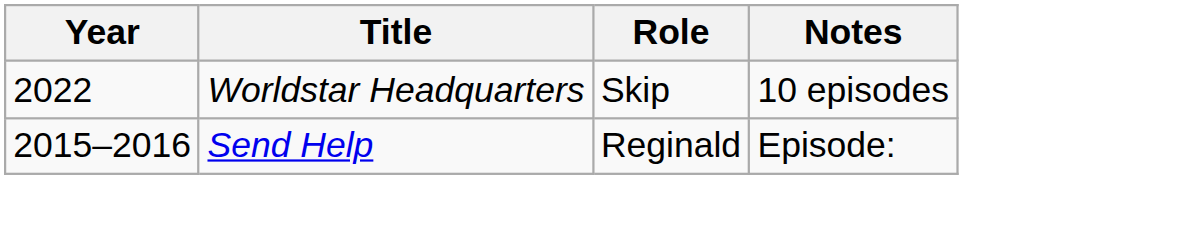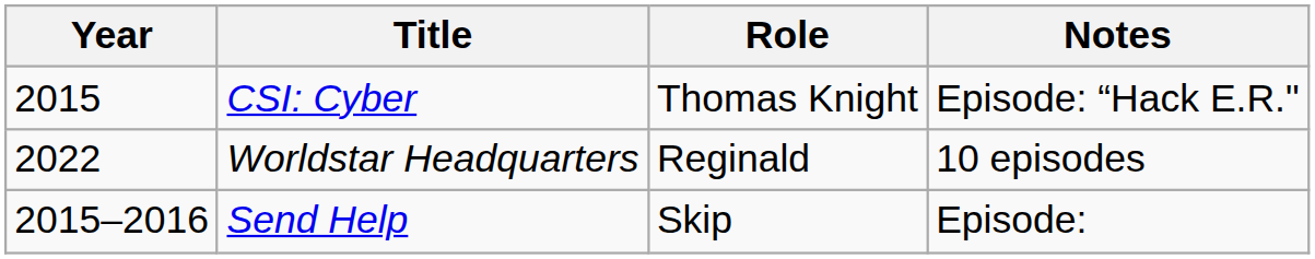 <table class="wikitable sortable">
 <tr>
 <th>Year</th>
 <th>Title</th>
 <th>Role</th>
 <th class="unsortable">Notes</th>
 </tr>
 <tr>
+<td>2015</td>
+<td><em><a href='#'>CSI: Cyber</a></em></td>
+<td>Thomas Knight</td>
+<td>Episode: “Hack E.R."</td>
+</tr>
+<tr>
 <td>2022</td>
 <td><em>Worldstar Headquarters</em></td>
-<td>Skip</td>
+<td>Reginald</td>
 <td>10 episodes</td>
 </tr>
 <tr>
 <td>2015–2016</td>
 <td><em><a href='#'>Send Help</a></em></td>
-<td>Reginald</td>
+<td>Skip</td>
 <td>Episode:</td>
 </tr>
 </table>
